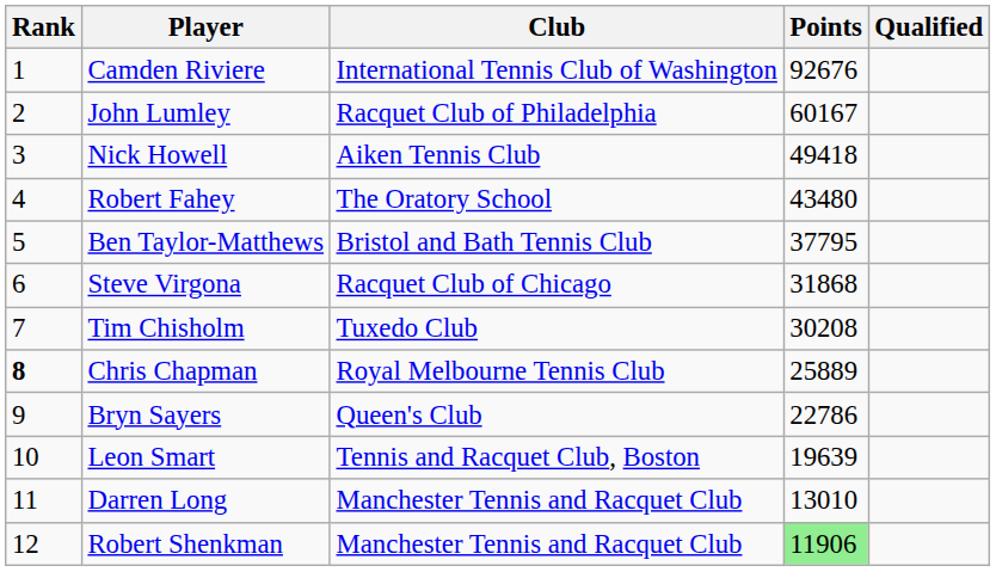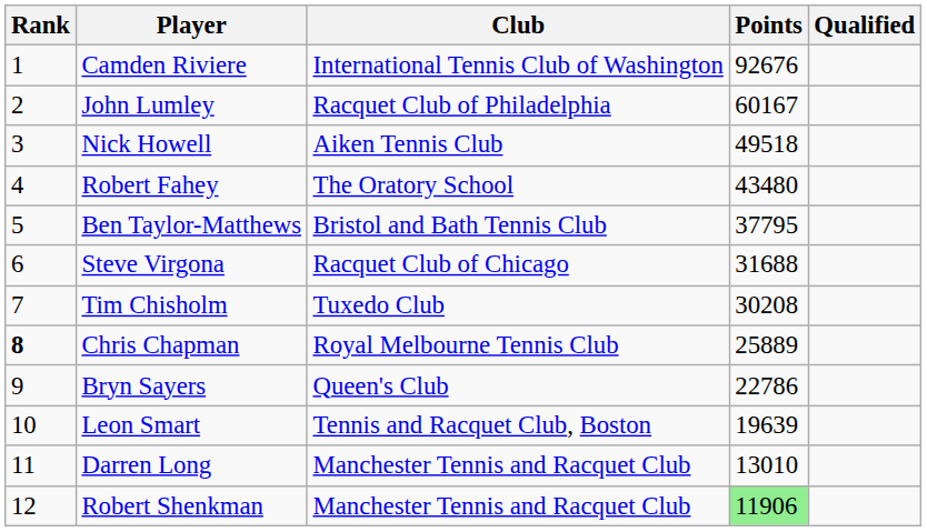 <table class="wikitable">
 <tr>
 <th>Rank</th>
 <th>Player</th>
 <th>Club</th>
 <th>Points</th>
 <th>Qualified</th>
 </tr>
 <tr>
 <td>1</td>
 <td> <a href='#'>Camden Riviere</a></td>
 <td><a href='#'>International Tennis Club of Washington</a></td>
 <td>92676</td>
 <td></td>
 </tr>
 <tr>
 <td>2</td>
 <td> <a href='#'>John Lumley</a></td>
 <td><a href='#'>Racquet Club of Philadelphia</a></td>
 <td>60167</td>
 <td></td>
 </tr>
 <tr>
 <td>3</td>
 <td> <a href='#'>Nick Howell</a></td>
 <td><a href='#'>Aiken Tennis Club</a></td>
-<td>49418</td>
+<td>49518</td>
 <td></td>
 </tr>
 <tr>
 <td>4</td>
 <td> <a href='#'>Robert Fahey</a></td>
 <td><a href='#'>The Oratory School</a></td>
 <td>43480</td>
 <td></td>
 </tr>
 <tr>
 <td>5</td>
 <td> <a href='#'>Ben Taylor-Matthews</a></td>
 <td><a href='#'>Bristol and Bath Tennis Club</a></td>
 <td>37795</td>
 <td></td>
 </tr>
 <tr>
 <td>6</td>
 <td> <a href='#'>Steve Virgona</a></td>
 <td><a href='#'>Racquet Club of Chicago</a></td>
-<td>31868</td>
+<td>31688</td>
 <td></td>
 </tr>
 <tr>
 <td>7</td>
 <td> <a href='#'>Tim Chisholm</a></td>
 <td><a href='#'>Tuxedo Club</a></td>
 <td>30208</td>
 <td></td>
 </tr>
 <tr>
 <td><strong>8</strong></td>
 <td> <a href='#'>Chris Chapman</a></td>
 <td><a href='#'>Royal Melbourne Tennis Club</a></td>
 <td>25889</td>
 <td></td>
 </tr>
 <tr>
 <td>9</td>
 <td> <a href='#'>Bryn Sayers</a></td>
 <td><a href='#'>Queen's Club</a></td>
 <td>22786</td>
 <td></td>
 </tr>
 <tr>
 <td>10</td>
 <td> <a href='#'>Leon Smart</a></td>
 <td><a href='#'>Tennis and Racquet Club</a>, <a href='#'>Boston</a></td>
 <td>19639</td>
 <td></td>
 </tr>
 <tr>
 <td>11</td>
 <td> <a href='#'>Darren Long</a></td>
 <td><a href='#'>Manchester Tennis and Racquet Club</a></td>
 <td>13010</td>
 <td></td>
 </tr>
 <tr>
 <td>12</td>
 <td> <a href='#'>Robert Shenkman</a></td>
 <td><a href='#'>Manchester Tennis and Racquet Club</a></td>
 <td style="background: lightgreen;">11906</td>
 <td></td>
 </tr>
 </table>
